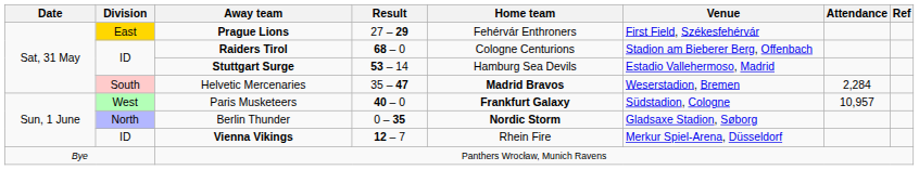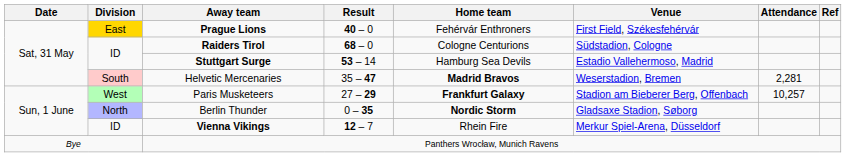 <table class="wikitable mw-collapsible" style="font-size:95%; text-align:center; width:81em;">
 <tr>
 <th style="width:9em;">Date</th>
 <th style="width:5em;">Division</th>
 <th style="width:20em;">Away team</th>
 <th style="width:7em;">Result</th>
 <th style="width:20em;">Home team</th>
 <th style="width:20em;">Venue</th>
 <th>Attendance</th>
 <th>Ref</th>
 </tr>
 <tr>
 <td rowspan="4">Sat, 31 May</td>
 <td style="background:#FFD700">East</td>
 <td><strong>Prague Lions</strong></td>
-<td>27 – <strong>29</strong></td>
+<td><strong>40</strong> – 0</td>
 <td>Fehérvár Enthroners</td>
 <td style="text-align:left;"><a href='#'>First Field</a>, <a href='#'>Székesfehérvár</a></td>
 <td></td>
 <td></td>
 </tr>
 <tr>
 <td rowspan="2" class="hintergrundfarbe-basis">ID</td>
 <td><strong>Raiders Tirol</strong></td>
 <td><strong>68</strong> – 0</td>
 <td>Cologne Centurions</td>
-<td style="text-align:left;"><a href='#'>Stadion am Bieberer Berg</a>, <a href='#'>Offenbach</a></td>
+<td style="text-align:left;"><a href='#'>Südstadion</a>, <a href='#'>Cologne</a></td>
 <td></td>
 <td></td>
 </tr>
 <tr>
 <td><strong>Stuttgart Surge</strong></td>
 <td><strong>53</strong> – 14</td>
 <td>Hamburg Sea Devils</td>
 <td style="text-align:left;"><a href='#'>Estadio Vallehermoso</a>, <a href='#'>Madrid</a></td>
 <td></td>
 <td></td>
 </tr>
 <tr>
 <td style="background:#FFCBCB">South</td>
 <td>Helvetic Mercenaries</td>
 <td>35 – <strong>47</strong></td>
 <td><strong>Madrid Bravos</strong></td>
 <td style="text-align:left;"><a href='#'>Weserstadion</a>, <a href='#'>Bremen</a></td>
-<td>2,284</td>
+<td>2,281</td>
 <td></td>
 </tr>
 <tr>
 <td rowspan="3">Sun, 1 June</td>
 <td style="background:#B3FFB7">West</td>
 <td>Paris Musketeers</td>
-<td><strong>40</strong> – 0</td>
+<td>27 – <strong>29</strong></td>
 <td><strong>Frankfurt Galaxy</strong></td>
-<td style="text-align:left;"><a href='#'>Südstadion</a>, <a href='#'>Cologne</a></td>
-<td>10,957</td>
+<td style="text-align:left;"><a href='#'>Stadion am Bieberer Berg</a>, <a href='#'>Offenbach</a></td>
+<td>10,257</td>
 <td></td>
 </tr>
 <tr>
 <td style="background:#B3B7FF">North</td>
 <td>Berlin Thunder</td>
 <td>0 – <strong>35</strong></td>
 <td><strong>Nordic Storm</strong></td>
 <td style="text-align:left;"><a href='#'>Gladsaxe Stadion</a>, <a href='#'>Søborg</a></td>
 <td></td>
 <td></td>
 </tr>
 <tr>
 <td class="hintergrundfarbe-basis">ID</td>
 <td><strong>Vienna Vikings</strong></td>
 <td><strong>12</strong> – 7</td>
 <td>Rhein Fire</td>
 <td style="text-align:left;"><a href='#'>Merkur Spiel-Arena</a>, <a href='#'>Düsseldorf</a></td>
 <td></td>
 <td></td>
 </tr>
 <tr>
 <td colspan="2"><em><small>Bye</small></em></td>
 <td colspan="6"><small>Panthers Wrocław, Munich Ravens</small></td>
 </tr>
 </table>
